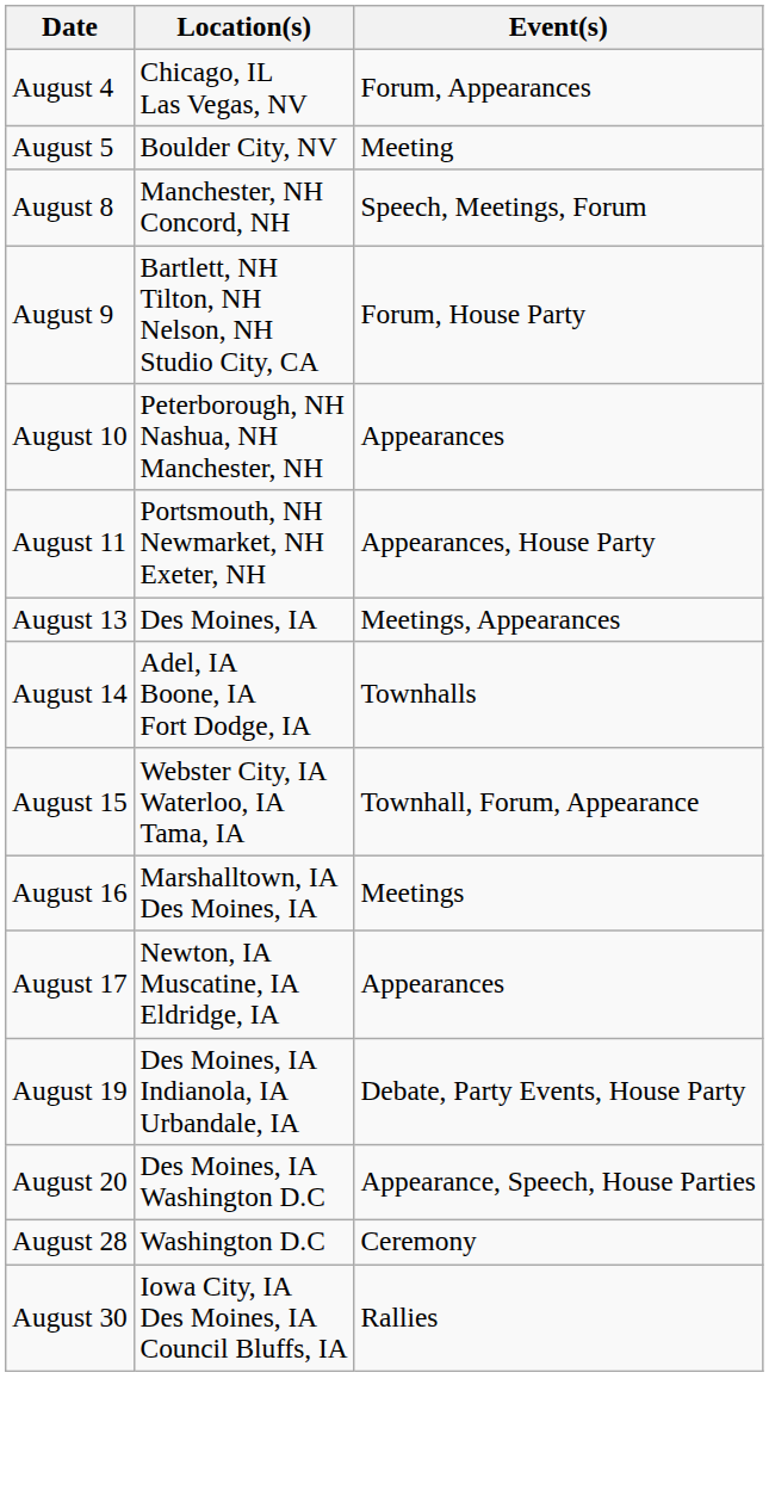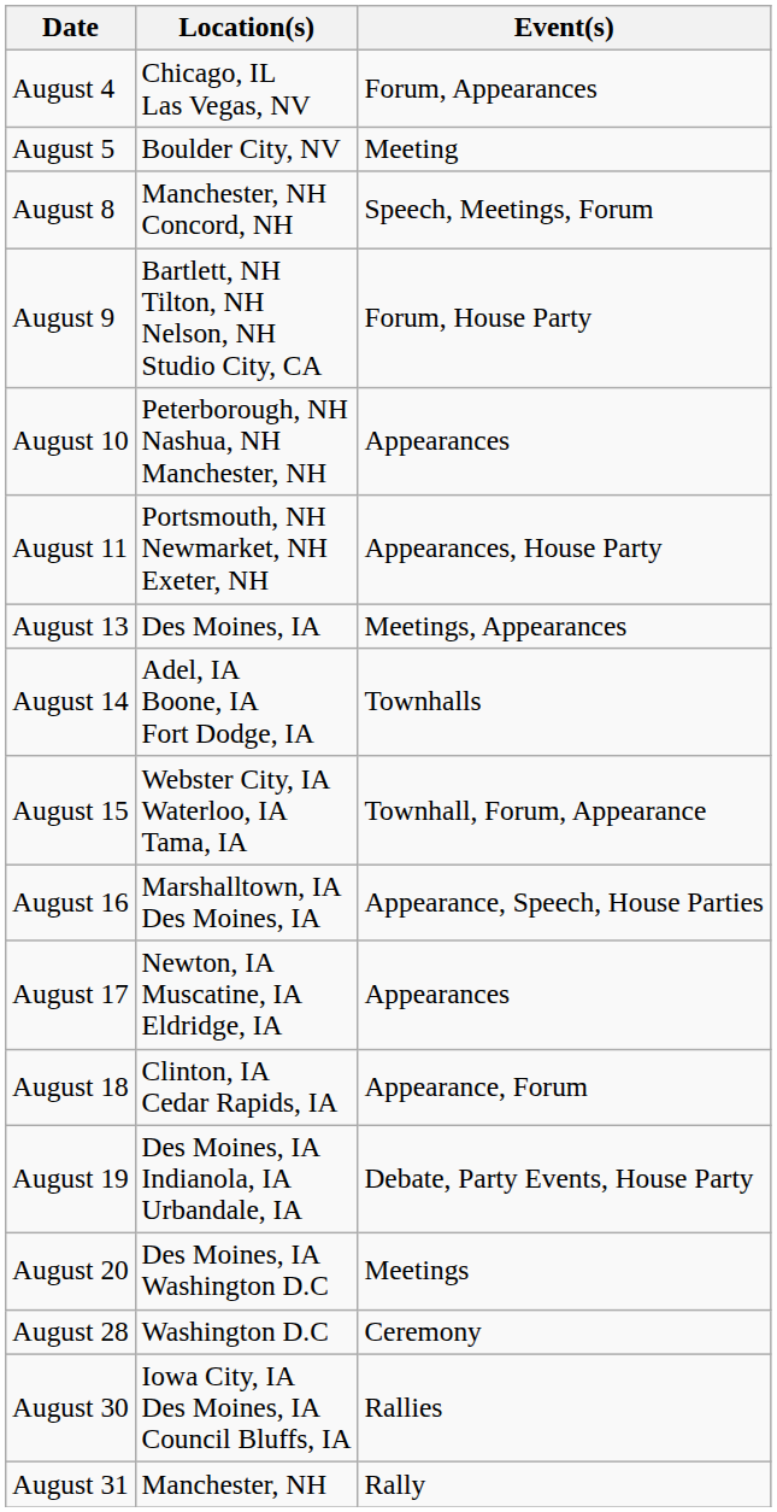 <table class="wikitable">
 <tr>
 <th>Date</th>
 <th>Location(s)</th>
 <th>Event(s)</th>
 </tr>
 <tr>
 <td>August 4</td>
 <td>Chicago, IL <br> Las Vegas, NV</td>
 <td>Forum, Appearances</td>
 </tr>
 <tr>
 <td>August 5</td>
 <td>Boulder City, NV</td>
 <td>Meeting</td>
 </tr>
 <tr>
 <td>August 8</td>
 <td>Manchester, NH <br> Concord, NH</td>
 <td>Speech, Meetings, Forum</td>
 </tr>
 <tr>
 <td>August 9</td>
 <td>Bartlett, NH <br> Tilton, NH <br> Nelson, NH <br> Studio City, CA</td>
 <td>Forum, House Party</td>
 </tr>
 <tr>
 <td>August 10</td>
 <td>Peterborough, NH <br> Nashua, NH <br> Manchester, NH</td>
 <td>Appearances</td>
 </tr>
 <tr>
 <td>August 11</td>
 <td>Portsmouth, NH <br> Newmarket, NH <br> Exeter, NH</td>
 <td>Appearances, House Party</td>
 </tr>
 <tr>
 <td>August 13</td>
 <td>Des Moines, IA</td>
 <td>Meetings, Appearances</td>
 </tr>
 <tr>
 <td>August 14</td>
 <td>Adel, IA <br> Boone, IA <br> Fort Dodge, IA</td>
 <td>Townhalls</td>
 </tr>
 <tr>
 <td>August 15</td>
 <td>Webster City, IA <br> Waterloo, IA <br> Tama, IA</td>
 <td>Townhall, Forum, Appearance</td>
 </tr>
 <tr>
 <td>August 16</td>
 <td>Marshalltown, IA <br> Des Moines, IA</td>
-<td>Meetings</td>
+<td>Appearance, Speech, House Parties</td>
 </tr>
 <tr>
 <td>August 17</td>
 <td>Newton, IA <br> Muscatine, IA<br> Eldridge, IA</td>
 <td>Appearances</td>
+</tr>
+<tr>
+<td>August 18</td>
+<td>Clinton, IA <br> Cedar Rapids, IA</td>
+<td>Appearance, Forum</td>
 </tr>
 <tr>
 <td>August 19</td>
 <td>Des Moines, IA <br> Indianola, IA <br> Urbandale, IA</td>
 <td>Debate, Party Events, House Party</td>
 </tr>
 <tr>
 <td>August 20</td>
 <td>Des Moines, IA <br> Washington D.C</td>
-<td>Appearance, Speech, House Parties</td>
+<td>Meetings</td>
 </tr>
 <tr>
 <td>August 28</td>
 <td>Washington D.C</td>
 <td>Ceremony</td>
 </tr>
 <tr>
 <td>August 30</td>
 <td>Iowa City, IA <br> Des Moines, IA <br> Council Bluffs, IA</td>
 <td>Rallies</td>
 </tr>
+<tr>
+<td>August 31</td>
+<td>Manchester, NH</td>
+<td>Rally</td>
+</tr>
 </table>
